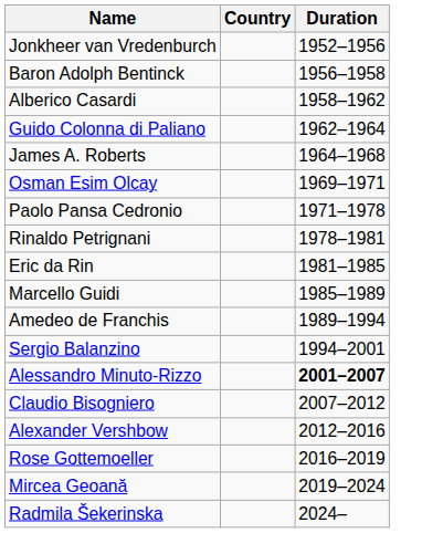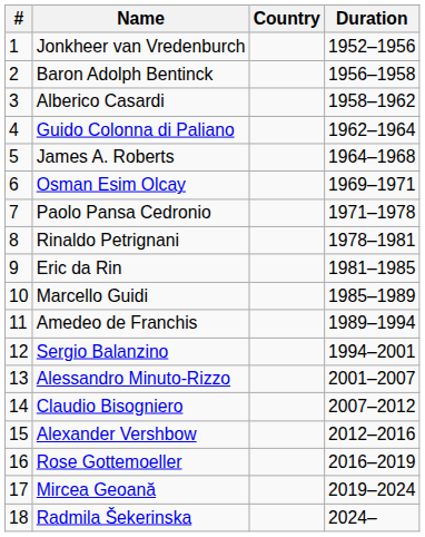 <table class="wikitable">
 <tr>
+<th>#</th>
 <th>Name</th>
 <th>Country</th>
 <th>Duration</th>
 </tr>
 <tr>
+<td>1</td>
 <td>Jonkheer van Vredenburch</td>
 <td></td>
 <td>1952–1956</td>
 </tr>
 <tr>
+<td>2</td>
 <td>Baron Adolph Bentinck</td>
 <td></td>
 <td>1956–1958</td>
 </tr>
 <tr>
+<td>3</td>
 <td>Alberico Casardi</td>
 <td></td>
 <td>1958–1962</td>
 </tr>
 <tr>
+<td>4</td>
 <td><a href='#'>Guido Colonna di Paliano</a></td>
 <td></td>
 <td>1962–1964</td>
 </tr>
 <tr>
+<td>5</td>
 <td>James A. Roberts</td>
 <td></td>
 <td>1964–1968</td>
 </tr>
 <tr>
+<td>6</td>
 <td><a href='#'>Osman Esim Olcay</a></td>
 <td></td>
 <td>1969–1971</td>
 </tr>
 <tr>
+<td>7</td>
 <td>Paolo Pansa Cedronio</td>
 <td></td>
 <td>1971–1978</td>
 </tr>
 <tr>
+<td>8</td>
 <td>Rinaldo Petrignani</td>
 <td></td>
 <td>1978–1981</td>
 </tr>
 <tr>
+<td>9</td>
 <td>Eric da Rin</td>
 <td></td>
 <td>1981–1985</td>
 </tr>
 <tr>
+<td>10</td>
 <td>Marcello Guidi</td>
 <td></td>
 <td>1985–1989</td>
 </tr>
 <tr>
+<td>11</td>
 <td>Amedeo de Franchis</td>
 <td></td>
 <td>1989–1994</td>
 </tr>
 <tr>
+<td>12</td>
 <td><a href='#'>Sergio Balanzino</a></td>
 <td></td>
 <td>1994–2001</td>
 </tr>
 <tr>
+<td>13</td>
 <td><a href='#'>Alessandro Minuto-Rizzo</a></td>
 <td></td>
-<td><strong>2001–2007</strong></td>
+<td>2001–2007</td>
 </tr>
 <tr>
+<td>14</td>
 <td><a href='#'>Claudio Bisogniero</a></td>
 <td></td>
 <td>2007–2012</td>
 </tr>
 <tr>
+<td>15</td>
 <td><a href='#'>Alexander Vershbow</a></td>
 <td></td>
 <td>2012–2016</td>
 </tr>
 <tr>
+<td>16</td>
 <td><a href='#'>Rose Gottemoeller</a></td>
 <td></td>
 <td>2016–2019</td>
 </tr>
 <tr>
+<td>17</td>
 <td><a href='#'>Mircea Geoană</a></td>
 <td></td>
 <td>2019–2024</td>
 </tr>
 <tr>
+<td>18</td>
 <td><a href='#'>Radmila Šekerinska</a></td>
 <td></td>
 <td>2024–</td>
 </tr>
 </table>
